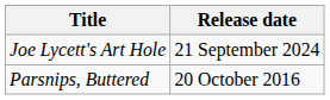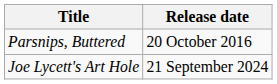 <table class="wikitable">
 <tr>
 <th>Title</th>
 <th>Release date</th>
 </tr>
 <tr>
+<td><em> Parsnips, Buttered </em></td>
+<td>20 October 2016</td>
+</tr>
+<tr>
 <td><em> Joe Lycett's Art Hole </em></td>
 <td>21 September 2024</td>
 </tr>
-<tr>
-<td><em> Parsnips, Buttered </em></td>
-<td>20 October 2016</td>
-</tr>
 </table>
